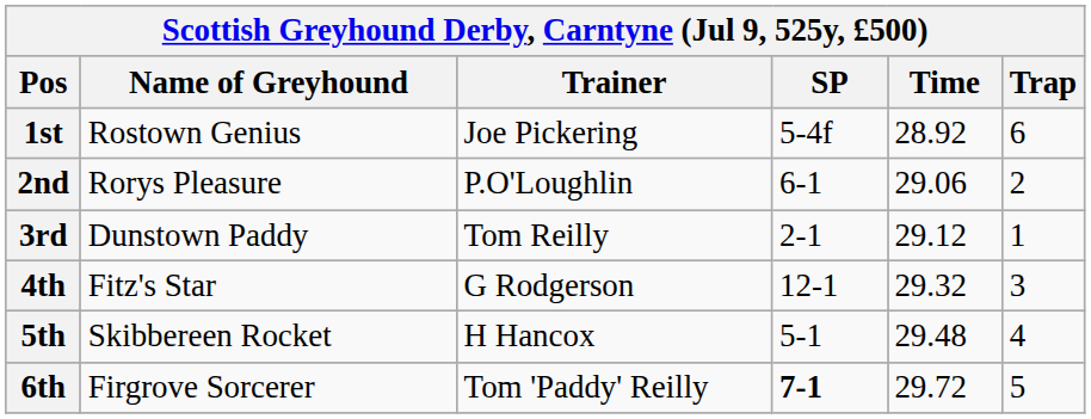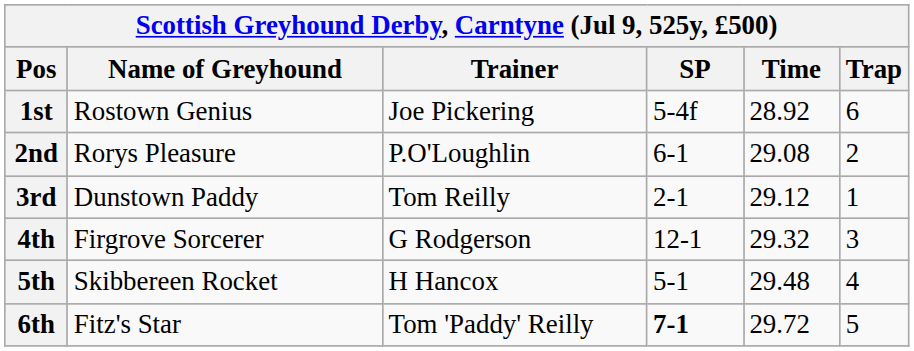 <table class="wikitable">
 <tr>
 <th colspan="6"><a href='#'>Scottish Greyhound Derby</a>, <a href='#'>Carntyne</a> (Jul 9, 525y, £500)</th>
 </tr>
 <tr>
 <th width=30>Pos</th>
 <th width=180>Name of Greyhound</th>
 <th width=150>Trainer</th>
 <th width=50>SP</th>
 <th width=50>Time</th>
 <th width=30>Trap</th>
 </tr>
 <tr>
 <th>1st</th>
 <td>Rostown Genius</td>
 <td>Joe Pickering</td>
 <td>5-4f</td>
 <td>28.92</td>
 <td>6</td>
 </tr>
 <tr>
 <th>2nd</th>
 <td>Rorys Pleasure</td>
 <td>P.O'Loughlin</td>
 <td>6-1</td>
-<td>29.06</td>
+<td>29.08</td>
 <td>2</td>
 </tr>
 <tr>
 <th>3rd</th>
 <td>Dunstown Paddy</td>
 <td>Tom Reilly</td>
 <td>2-1</td>
 <td>29.12</td>
 <td>1</td>
 </tr>
 <tr>
 <th>4th</th>
-<td>Fitz's Star</td>
+<td>Firgrove Sorcerer</td>
 <td>G Rodgerson</td>
 <td>12-1</td>
 <td>29.32</td>
 <td>3</td>
 </tr>
 <tr>
 <th>5th</th>
 <td>Skibbereen Rocket</td>
 <td>H Hancox</td>
 <td>5-1</td>
 <td>29.48</td>
 <td>4</td>
 </tr>
 <tr>
 <th>6th</th>
-<td>Firgrove Sorcerer</td>
+<td>Fitz's Star</td>
 <td>Tom 'Paddy' Reilly</td>
 <td><strong>7-1</strong></td>
 <td>29.72</td>
 <td>5</td>
 </tr>
 </table>
